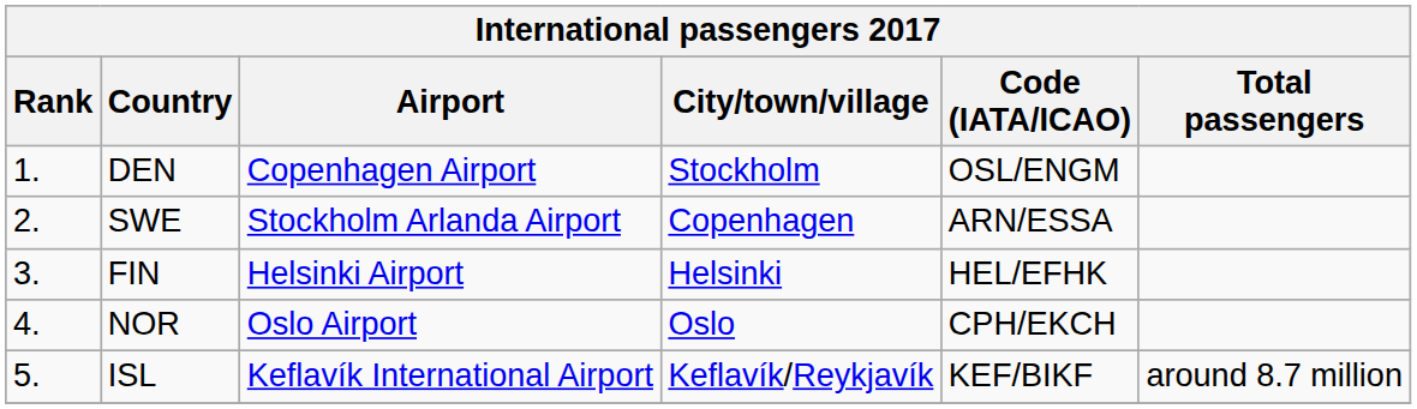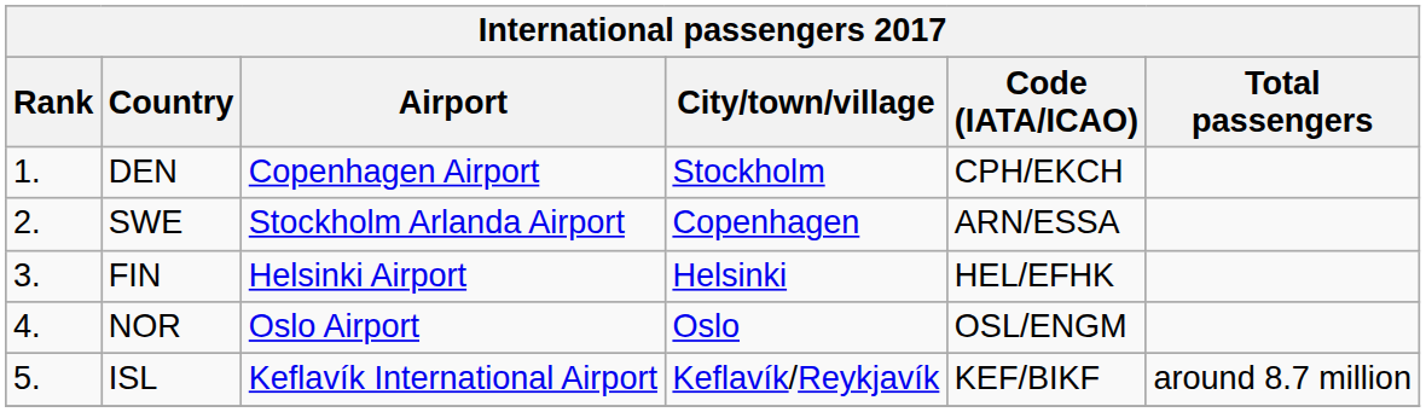 <table class="wikitable sortable">
 <tr>
 <th colspan=99>International passengers 2017</th>
 </tr>
 <tr>
 <th>Rank</th>
 <th>Country</th>
 <th>Airport</th>
 <th>City/town/village</th>
 <th>Code<br>(IATA/ICAO)</th>
 <th>Total<br>passengers</th>
 </tr>
 <tr>
 <td>1.</td>
 <td>DEN</td>
 <td><a href='#'>Copenhagen Airport</a></td>
 <td><a href='#'>Stockholm</a></td>
-<td>OSL/ENGM</td>
+<td>CPH/EKCH</td>
 <td></td>
 </tr>
 <tr>
 <td>2.</td>
 <td>SWE</td>
 <td><a href='#'>Stockholm Arlanda Airport</a></td>
 <td><a href='#'>Copenhagen</a></td>
 <td>ARN/ESSA</td>
 <td></td>
 </tr>
 <tr>
 <td>3.</td>
 <td>FIN</td>
 <td><a href='#'>Helsinki Airport</a></td>
 <td><a href='#'>Helsinki</a></td>
 <td>HEL/EFHK</td>
 <td></td>
 </tr>
 <tr>
 <td>4.</td>
 <td>NOR</td>
 <td><a href='#'>Oslo Airport</a></td>
 <td><a href='#'>Oslo</a></td>
-<td>CPH/EKCH</td>
+<td>OSL/ENGM</td>
 <td></td>
 </tr>
 <tr>
 <td>5.</td>
 <td>ISL</td>
 <td><a href='#'>Keflavík International Airport</a></td>
 <td><a href='#'>Keflavík</a>/<a href='#'>Reykjavík</a></td>
 <td>KEF/BIKF</td>
 <td>around 8.7 million</td>
 </tr>
 <tr>
 </tr>
 </table>
